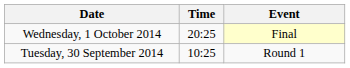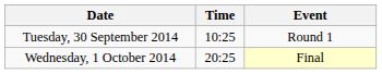 <table class = "wikitable" style="text-align:center;">
 <tr>
 <th width=220>Date</th>
 <th width=50>Time</th>
 <th width=150>Event</th>
 </tr>
 <tr>
+<td>Tuesday, 30 September 2014</td>
+<td>10:25</td>
+<td>Round 1</td>
+</tr>
+<tr>
 <td>Wednesday, 1 October 2014</td>
 <td>20:25</td>
 <td bgcolor=ffffcc>Final</td>
 </tr>
-<tr>
-<td>Tuesday, 30 September 2014</td>
-<td>10:25</td>
-<td>Round 1</td>
-</tr>
 </table>
